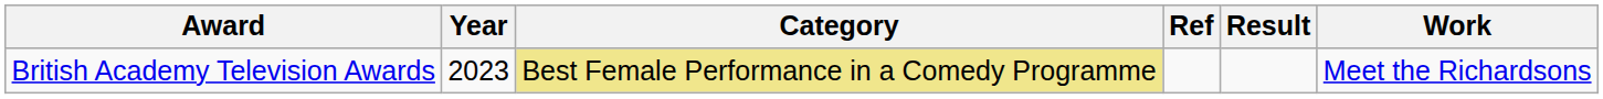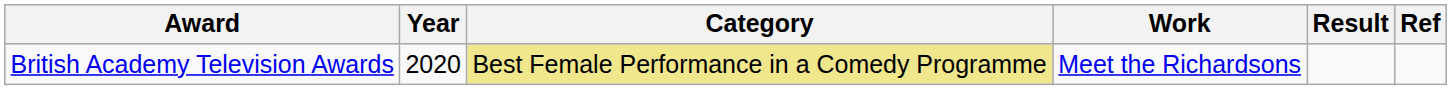 <table class="wikitable sortable">
 <tr>
 <th>Award</th>
 <th>Year</th>
 <th>Category</th>
+<th>Work</th>
+<th>Result</th>
 <th>Ref</th>
-<th>Result</th>
-<th>Work</th>
 </tr>
 <tr>
 <td><a href='#'>British Academy Television Awards</a></td>
-<td>2023</td>
+<td>2020</td>
 <td style="background: khaki;">Best Female Performance in a Comedy Programme</td>
+<td><a href='#'>Meet the Richardsons</a></td>
 <td></td>
 <td></td>
-<td><a href='#'>Meet the Richardsons</a></td>
 </tr>
 </table>
